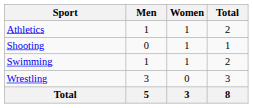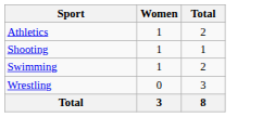 <table class="wikitable sortable" style="text-align:center;">
 <tr>
 <th width=180>Sport</th>
-<th width=55>Men</th>
 <th width=55>Women</th>
 <th width=55>Total</th>
 </tr>
 <tr>
 <td align=left><a href='#'>Athletics</a></td>
 <td>1</td>
-<td>1</td>
 <td>2</td>
 </tr>
 <tr>
 <td align=left><a href='#'>Shooting</a></td>
-<td>0</td>
 <td>1</td>
 <td>1</td>
 </tr>
 <tr>
 <td align=left><a href='#'>Swimming</a></td>
 <td>1</td>
-<td>1</td>
 <td>2</td>
 </tr>
 <tr>
 <td align=left><a href='#'>Wrestling</a></td>
-<td>3</td>
 <td>0</td>
 <td>3</td>
 </tr>
 <tr>
 <th>Total</th>
-<th>5</th>
 <th>3</th>
 <th>8</th>
 </tr>
 </table>
